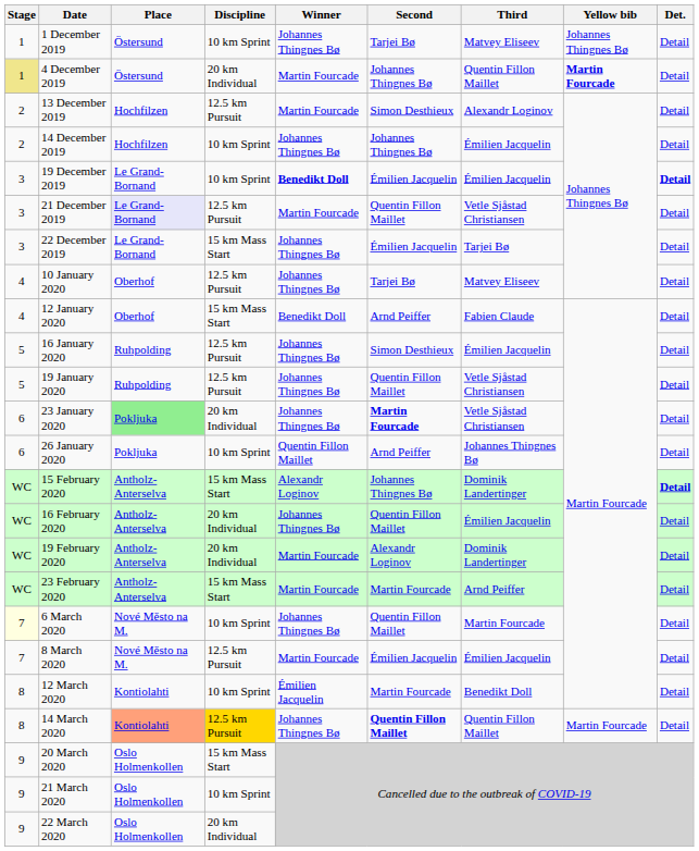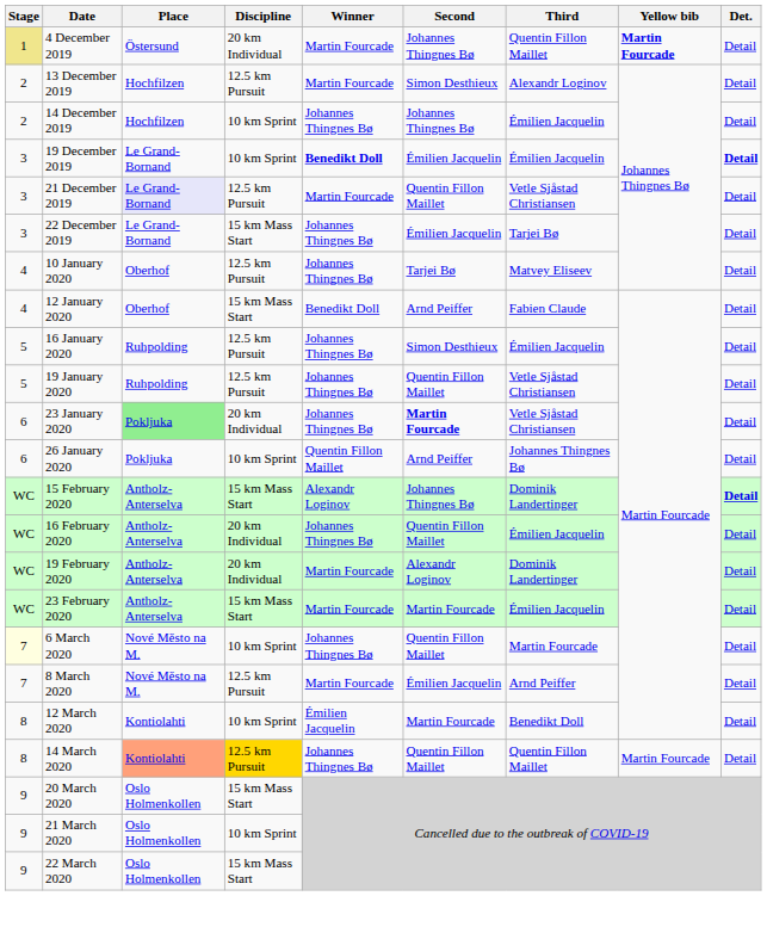 <table class="wikitable" style="font-size:95%;">
 <tr>
 <th width="10">Stage</th>
 <th width="120">Date</th>
 <th width="148">Place</th>
 <th width="110">Discipline</th>
 <th width="190">Winner</th>
 <th width="190">Second</th>
 <th width="190">Third</th>
 <th width="190">Yellow bib <br> </th>
 <th width="8">Det.</th>
-</tr>
-<tr>
-<td align=center>1</td>
-<td>1 December 2019</td>
-<td> <a href='#'>Östersund</a></td>
-<td>10 km Sprint</td>
-<td> <a href='#'>Johannes Thingnes Bø</a></td>
-<td> <a href='#'>Tarjei Bø</a></td>
-<td> <a href='#'>Matvey Eliseev</a></td>
-<td> <a href='#'>Johannes Thingnes Bø</a></td>
-<td><a href='#'>Detail</a></td>
 </tr>
 <tr>
 <td align=center style="background: khaki;">1</td>
 <td>4 December 2019</td>
 <td> <a href='#'>Östersund</a></td>
 <td>20 km Individual</td>
 <td> <a href='#'>Martin Fourcade</a></td>
 <td> <a href='#'>Johannes Thingnes Bø</a></td>
 <td> <a href='#'>Quentin Fillon Maillet</a></td>
 <td><strong> <a href='#'>Martin Fourcade</a></strong></td>
 <td><a href='#'>Detail</a></td>
 </tr>
 <tr>
 <td align=center>2</td>
 <td>13 December 2019</td>
 <td> <a href='#'>Hochfilzen</a></td>
 <td>12.5 km Pursuit</td>
 <td> <a href='#'>Martin Fourcade</a></td>
 <td> <a href='#'>Simon Desthieux</a></td>
 <td> <a href='#'>Alexandr Loginov</a></td>
 <td rowspan="6"> <a href='#'>Johannes Thingnes Bø</a></td>
 <td><a href='#'>Detail</a></td>
 </tr>
 <tr>
 <td align=center>2</td>
 <td>14 December 2019</td>
 <td> <a href='#'>Hochfilzen</a></td>
 <td>10 km Sprint</td>
 <td> <a href='#'>Johannes Thingnes Bø</a></td>
 <td> <a href='#'>Johannes Thingnes Bø</a></td>
 <td> <a href='#'>Émilien Jacquelin</a></td>
 <td><a href='#'>Detail</a></td>
 </tr>
 <tr>
 <td align=center>3</td>
 <td>19 December 2019</td>
 <td> <a href='#'>Le Grand-Bornand</a></td>
 <td>10 km Sprint</td>
 <td><strong> <a href='#'>Benedikt Doll</a></strong></td>
 <td> <a href='#'>Émilien Jacquelin</a></td>
 <td> <a href='#'>Émilien Jacquelin</a></td>
 <td><strong><a href='#'>Detail</a></strong></td>
 </tr>
 <tr>
 <td align=center>3</td>
 <td>21 December 2019</td>
 <td style="background: lavender;"> <a href='#'>Le Grand-Bornand</a></td>
 <td>12.5 km Pursuit</td>
 <td> <a href='#'>Martin Fourcade</a></td>
 <td> <a href='#'>Quentin Fillon Maillet</a></td>
 <td> <a href='#'>Vetle Sjåstad Christiansen</a></td>
 <td><a href='#'>Detail</a></td>
 </tr>
 <tr>
 <td align=center>3</td>
 <td>22 December 2019</td>
 <td> <a href='#'>Le Grand-Bornand</a></td>
 <td>15 km Mass Start</td>
 <td> <a href='#'>Johannes Thingnes Bø</a></td>
 <td> <a href='#'>Émilien Jacquelin</a></td>
 <td> <a href='#'>Tarjei Bø</a></td>
 <td><a href='#'>Detail</a></td>
 </tr>
 <tr>
 <td align=center>4</td>
 <td>10 January 2020</td>
 <td> <a href='#'>Oberhof</a></td>
 <td>12.5 km Pursuit</td>
 <td> <a href='#'>Johannes Thingnes Bø</a></td>
 <td> <a href='#'>Tarjei Bø</a></td>
 <td> <a href='#'>Matvey Eliseev</a></td>
 <td><a href='#'>Detail</a></td>
 </tr>
 <tr>
 <td align=center>4</td>
 <td>12 January 2020</td>
 <td> <a href='#'>Oberhof</a></td>
 <td>15 km Mass Start</td>
 <td> <a href='#'>Benedikt Doll</a></td>
 <td> <a href='#'>Arnd Peiffer</a></td>
 <td> <a href='#'>Fabien Claude</a></td>
 <td rowspan="12"> <a href='#'>Martin Fourcade</a></td>
 <td><a href='#'>Detail</a></td>
 </tr>
 <tr>
 <td align=center>5</td>
 <td>16 January 2020</td>
 <td> <a href='#'>Ruhpolding</a></td>
 <td>12.5 km Pursuit</td>
 <td> <a href='#'>Johannes Thingnes Bø</a></td>
 <td> <a href='#'>Simon Desthieux</a></td>
 <td> <a href='#'>Émilien Jacquelin</a></td>
 <td><a href='#'>Detail</a></td>
 </tr>
 <tr>
 <td align=center>5</td>
 <td>19 January 2020</td>
 <td> <a href='#'>Ruhpolding</a></td>
 <td>12.5 km Pursuit</td>
 <td> <a href='#'>Johannes Thingnes Bø</a></td>
 <td> <a href='#'>Quentin Fillon Maillet</a></td>
 <td> <a href='#'>Vetle Sjåstad Christiansen</a></td>
 <td><a href='#'>Detail</a></td>
 </tr>
 <tr>
 <td align=center>6</td>
 <td>23 January 2020</td>
 <td style="background: lightgreen;"> <a href='#'>Pokljuka</a></td>
 <td>20 km Individual</td>
 <td> <a href='#'>Johannes Thingnes Bø</a></td>
 <td><strong> <a href='#'>Martin Fourcade</a></strong></td>
 <td> <a href='#'>Vetle Sjåstad Christiansen</a></td>
 <td><a href='#'>Detail</a></td>
 </tr>
 <tr>
 <td align=center>6</td>
 <td>26 January 2020</td>
 <td> <a href='#'>Pokljuka</a></td>
 <td>10 km Sprint</td>
 <td> <a href='#'>Quentin Fillon Maillet</a></td>
 <td> <a href='#'>Arnd Peiffer</a></td>
 <td> <a href='#'>Johannes Thingnes Bø</a></td>
 <td><a href='#'>Detail</a></td>
 </tr>
 <tr style="background:#CCFFCC">
 <td align=center>WC</td>
 <td>15 February 2020</td>
 <td> <a href='#'>Antholz-Anterselva</a></td>
 <td>15 km Mass Start</td>
 <td> <a href='#'>Alexandr Loginov</a></td>
 <td> <a href='#'>Johannes Thingnes Bø</a></td>
 <td> <a href='#'>Dominik Landertinger</a></td>
 <td><strong><a href='#'>Detail</a></strong></td>
 </tr>
 <tr style="background:#CCFFCC">
 <td align=center>WC</td>
 <td>16 February 2020</td>
 <td> <a href='#'>Antholz-Anterselva</a></td>
 <td>20 km Individual</td>
 <td> <a href='#'>Johannes Thingnes Bø</a></td>
 <td> <a href='#'>Quentin Fillon Maillet</a></td>
 <td> <a href='#'>Émilien Jacquelin</a></td>
 <td><a href='#'>Detail</a></td>
 </tr>
 <tr style="background:#CCFFCC">
 <td align=center>WC</td>
 <td>19 February 2020</td>
 <td> <a href='#'>Antholz-Anterselva</a></td>
 <td>20 km Individual</td>
 <td> <a href='#'>Martin Fourcade</a></td>
 <td> <a href='#'>Alexandr Loginov</a></td>
 <td> <a href='#'>Dominik Landertinger</a></td>
 <td><a href='#'>Detail</a></td>
 </tr>
 <tr style="background:#CCFFCC">
 <td align=center>WC</td>
 <td>23 February 2020</td>
 <td> <a href='#'>Antholz-Anterselva</a></td>
 <td>15 km Mass Start</td>
 <td> <a href='#'>Martin Fourcade</a></td>
 <td> <a href='#'>Martin Fourcade</a></td>
-<td> <a href='#'>Arnd Peiffer</a></td>
+<td> <a href='#'>Émilien Jacquelin</a></td>
 <td><a href='#'>Detail</a></td>
 </tr>
 <tr>
 <td align=center style="background: lightyellow;">7</td>
 <td>6 March 2020</td>
 <td> <a href='#'>Nové Město na M.</a></td>
 <td>10 km Sprint</td>
 <td> <a href='#'>Johannes Thingnes Bø</a></td>
 <td> <a href='#'>Quentin Fillon Maillet</a></td>
 <td> <a href='#'>Martin Fourcade</a></td>
 <td><a href='#'>Detail</a></td>
 </tr>
 <tr>
 <td align=center>7</td>
 <td>8 March 2020</td>
 <td> <a href='#'>Nové Město na M.</a></td>
 <td>12.5 km Pursuit</td>
 <td> <a href='#'>Martin Fourcade</a></td>
 <td> <a href='#'>Émilien Jacquelin</a></td>
-<td> <a href='#'>Émilien Jacquelin</a></td>
+<td> <a href='#'>Arnd Peiffer</a></td>
 <td><a href='#'>Detail</a></td>
 </tr>
 <tr>
 <td align=center>8</td>
 <td>12 March 2020</td>
 <td> <a href='#'>Kontiolahti</a></td>
 <td>10 km Sprint</td>
 <td> <a href='#'>Émilien Jacquelin</a></td>
 <td> <a href='#'>Martin Fourcade</a></td>
 <td> <a href='#'>Benedikt Doll</a></td>
 <td><a href='#'>Detail</a></td>
 </tr>
 <tr>
 <td align=center>8</td>
 <td>14 March 2020</td>
 <td style="background: lightsalmon;"> <a href='#'>Kontiolahti</a></td>
 <td style="background: gold;">12.5 km Pursuit</td>
 <td> <a href='#'>Johannes Thingnes Bø</a></td>
-<td><strong> <a href='#'>Quentin Fillon Maillet</a></strong></td>
+<td> <a href='#'>Quentin Fillon Maillet</a></td>
 <td> <a href='#'>Quentin Fillon Maillet</a></td>
 <td> <a href='#'>Martin Fourcade</a></td>
 <td><a href='#'>Detail</a></td>
 </tr>
 <tr>
 <td align=center>9</td>
 <td>20 March 2020</td>
 <td> <a href='#'>Oslo Holmenkollen</a></td>
 <td>15 km Mass Start</td>
 <td rowspan="3" colspan="5" align="center" bgcolor=lightgrey><em>Cancelled due to the outbreak of <a href='#'>COVID-19</a></em></td>
 </tr>
 <tr>
 <td align=center>9</td>
 <td>21 March 2020</td>
 <td> <a href='#'>Oslo Holmenkollen</a></td>
 <td>10 km Sprint</td>
 </tr>
 <tr>
 <td align=center>9</td>
 <td>22 March 2020</td>
 <td> <a href='#'>Oslo Holmenkollen</a></td>
-<td>20 km Individual</td>
+<td>15 km Mass Start</td>
 </tr>
 </table>
